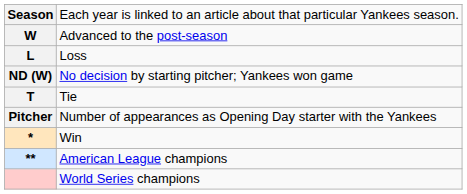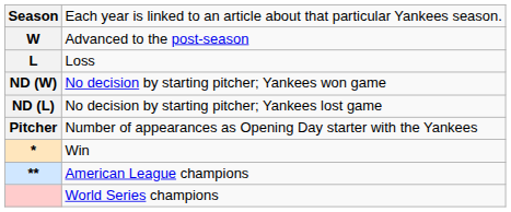 <table class="wikitable plainrowheaders">
 <tr>
 <th scope="row" align="center">Season</th>
 <td>Each year is linked to an article about that particular Yankees season.</td>
 </tr>
 <tr>
 <th scope="row" align="center">W</th>
 <td>Advanced to the <a href='#'>post-season</a></td>
 </tr>
 <tr>
 <th scope="row" align="center">L</th>
 <td>Loss</td>
 </tr>
 <tr>
 <th scope="row" align="center">ND (W)</th>
 <td><a href='#'>No decision</a> by starting pitcher; Yankees won game</td>
 </tr>
 <tr>
-<th scope="row" align="center">T</th>
-<td>Tie</td>
+<th scope="row" align="center">ND (L)</th>
+<td>No decision by starting pitcher; Yankees lost game</td>
 </tr>
 <tr>
 <th scope="row" align="center">Pitcher </th>
 <td>Number of appearances as Opening Day starter with the Yankees</td>
 </tr>
 <tr>
 <th scope="row" align="center" style="background-color: #FFE6BD">*</th>
 <td>Win</td>
 </tr>
 <tr>
 <th scope="row" align="center" style="background-color: #D0E7FF">**</th>
 <td><a href='#'>American League</a> champions</td>
 </tr>
 <tr>
 <th scope="row" align="center" style="background-color: #FFCCCC"></th>
 <td><a href='#'>World Series</a> champions</td>
 </tr>
 </table>
